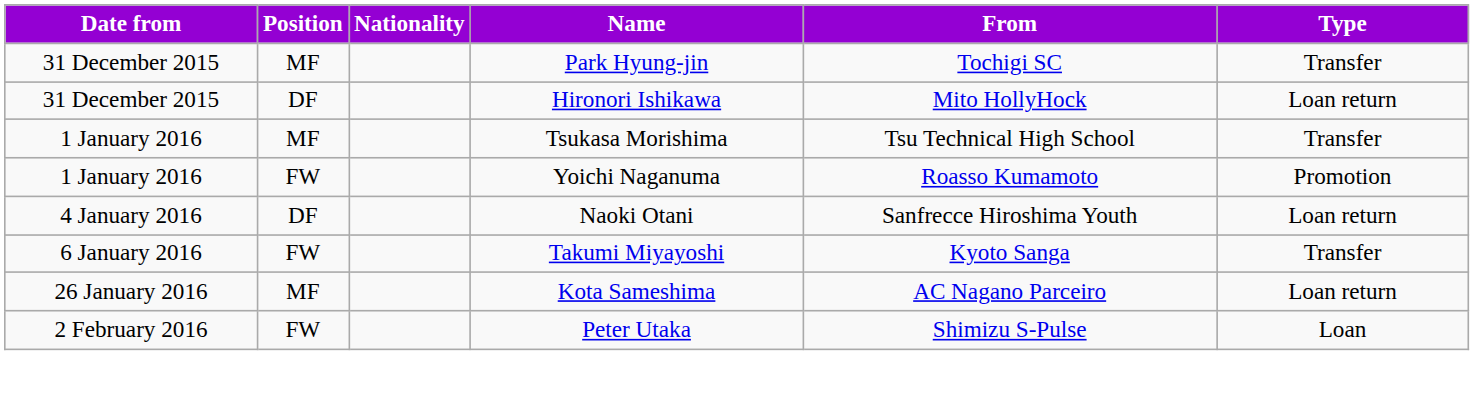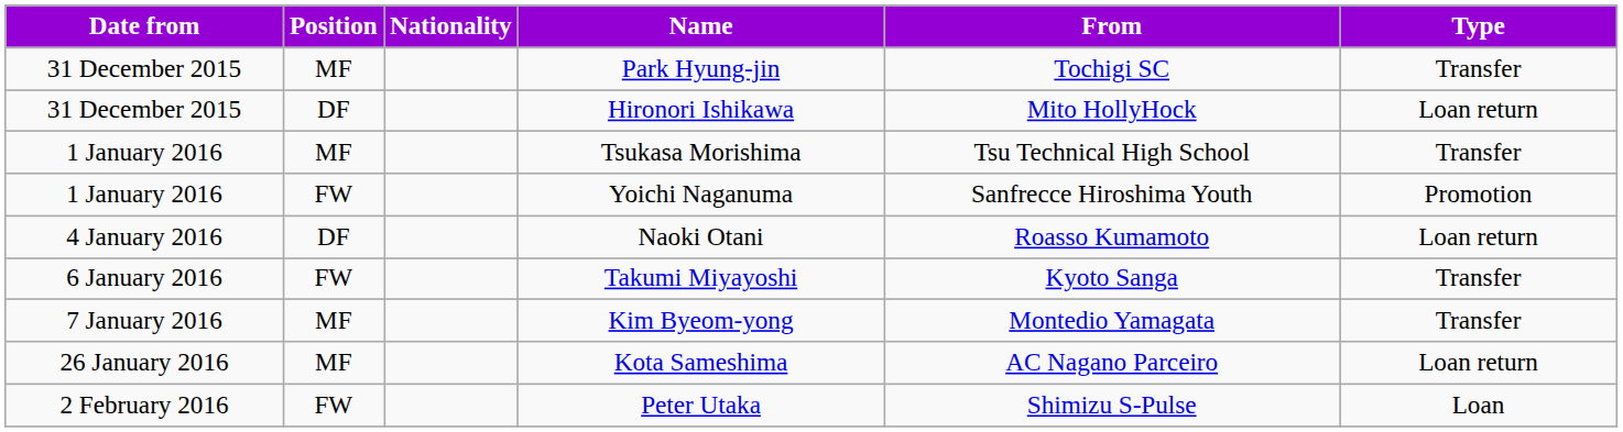 <table class="wikitable"  style="text-align:center; font-size:90%; ">
 <tr>
 <th style="background:darkviolet; color:white; width:150px;">Date from</th>
 <th style="background:darkviolet; color:white; width:50px;">Position</th>
 <th style="background:darkviolet; color:white; width:50px;">Nationality</th>
 <th style="background:darkviolet; color:white; width:200px;">Name</th>
 <th style="background:darkviolet; color:white; width:250px;">From</th>
 <th style="background:darkviolet; color:white; width:150px;">Type</th>
 </tr>
 <tr>
 <td>31 December 2015</td>
 <td>MF</td>
 <td></td>
 <td><a href='#'>Park Hyung-jin</a></td>
 <td> <a href='#'>Tochigi SC</a></td>
 <td>Transfer</td>
 </tr>
 <tr>
 <td>31 December 2015</td>
 <td>DF</td>
 <td></td>
 <td><a href='#'>Hironori Ishikawa</a></td>
 <td> <a href='#'>Mito HollyHock</a></td>
 <td>Loan return</td>
 </tr>
 <tr>
 <td>1 January 2016</td>
 <td>MF</td>
 <td></td>
 <td>Tsukasa Morishima</td>
 <td> Tsu Technical High School</td>
 <td>Transfer</td>
 </tr>
 <tr>
 <td>1 January 2016</td>
 <td>FW</td>
 <td></td>
 <td>Yoichi Naganuma</td>
-<td> <a href='#'>Roasso Kumamoto</a></td>
+<td> Sanfrecce Hiroshima Youth</td>
 <td>Promotion</td>
 </tr>
 <tr>
 <td>4 January 2016</td>
 <td>DF</td>
 <td></td>
 <td>Naoki Otani</td>
-<td> Sanfrecce Hiroshima Youth</td>
+<td> <a href='#'>Roasso Kumamoto</a></td>
 <td>Loan return</td>
 </tr>
 <tr>
 <td>6 January 2016</td>
 <td>FW</td>
 <td></td>
 <td><a href='#'>Takumi Miyayoshi</a></td>
 <td> <a href='#'>Kyoto Sanga</a></td>
+<td>Transfer</td>
+</tr>
+<tr>
+<td>7 January 2016</td>
+<td>MF</td>
+<td></td>
+<td><a href='#'>Kim Byeom-yong</a></td>
+<td> <a href='#'>Montedio Yamagata</a></td>
 <td>Transfer</td>
 </tr>
 <tr>
 <td>26  January 2016</td>
 <td>MF</td>
 <td></td>
 <td><a href='#'>Kota Sameshima</a></td>
 <td> <a href='#'>AC Nagano Parceiro</a></td>
 <td>Loan return</td>
 </tr>
 <tr>
 <td>2 February 2016</td>
 <td>FW</td>
 <td></td>
 <td><a href='#'>Peter Utaka</a></td>
 <td> <a href='#'>Shimizu S-Pulse</a></td>
 <td>Loan</td>
 </tr>
 </table>
